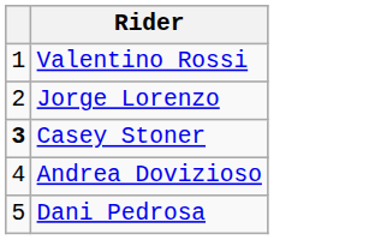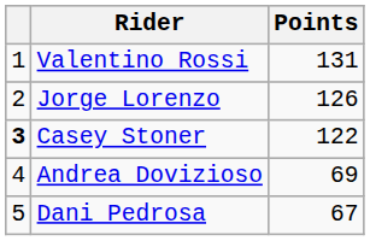 <table class="wikitable" style="font-size: 95%;">
 <tr>
 <th></th>
 <th>Rider</th>
+<th>Points</th>
 </tr>
 <tr>
 <td align=center>1</td>
 <td> <a href='#'>Valentino Rossi</a></td>
+<td align=right>131</td>
 </tr>
 <tr>
 <td align=center>2</td>
 <td> <a href='#'>Jorge Lorenzo</a></td>
+<td align=right>126</td>
 </tr>
 <tr>
 <td align=center><strong>3</strong></td>
 <td> <a href='#'>Casey Stoner</a></td>
+<td align=right>122</td>
 </tr>
 <tr>
 <td align=center>4</td>
 <td> <a href='#'>Andrea Dovizioso</a></td>
+<td align=right>69</td>
 </tr>
 <tr>
 <td align=center>5</td>
 <td> <a href='#'>Dani Pedrosa</a></td>
+<td align=right>67</td>
 </tr>
 </table>
